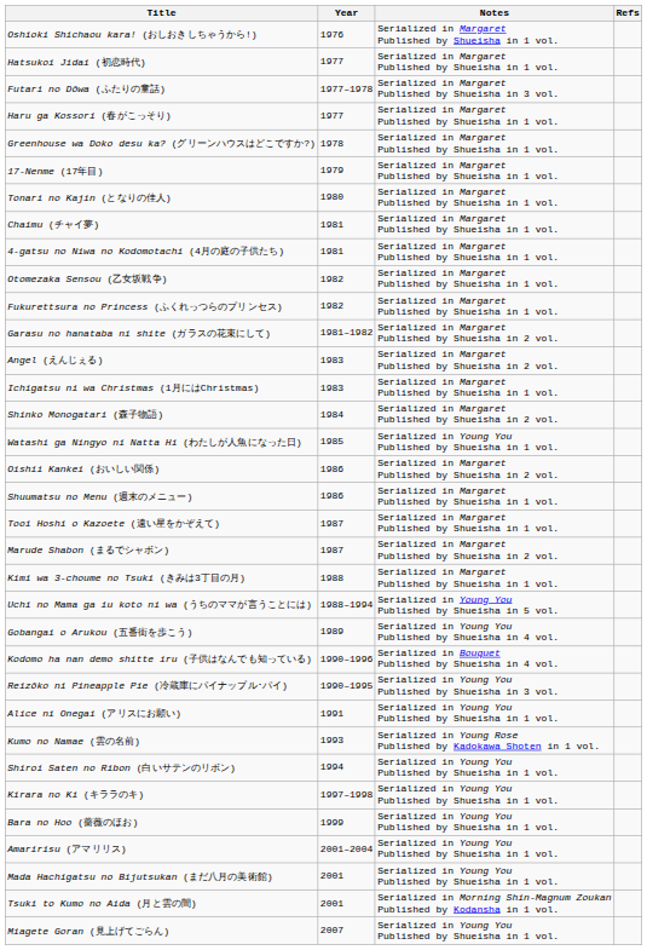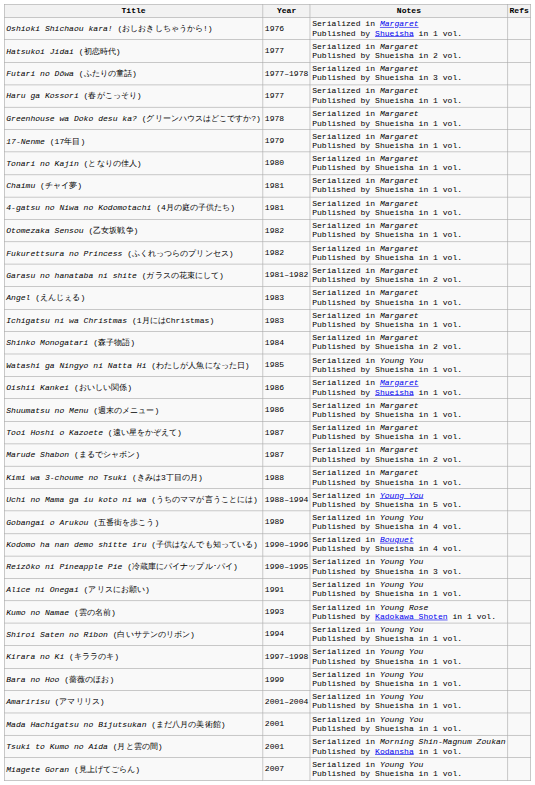 <table class="wikitable sortable">
 <tr>
 <th>Title</th>
 <th>Year</th>
 <th>Notes</th>
 <th>Refs</th>
 </tr>
 <tr>
 <td><em>Oshioki Shichaou kara!</em> (おしおきしちゃうから!)</td>
 <td>1976</td>
 <td>Serialized in <em><a href='#'>Margaret</a></em><br>Published by <a href='#'>Shueisha</a> in 1 vol.</td>
 <td></td>
 </tr>
 <tr>
 <td><em>Hatsukoi Jidai</em> (初恋時代)</td>
 <td>1977</td>
-<td>Serialized in <em>Margaret</em><br>Published by Shueisha in 1 vol.</td>
+<td>Serialized in <em>Margaret</em><br>Published by Shueisha in 2 vol.</td>
 <td></td>
 </tr>
 <tr>
 <td><em>Futari no Dōwa</em> (ふたりの童話)</td>
 <td>1977–1978</td>
 <td>Serialized in <em>Margaret</em><br>Published by Shueisha in 3 vol.</td>
 <td></td>
 </tr>
 <tr>
 <td><em>Haru ga Kossori</em> (春がこっそり)</td>
 <td>1977</td>
 <td>Serialized in <em>Margaret</em><br>Published by Shueisha in 1 vol.</td>
 <td></td>
 </tr>
 <tr>
 <td><em>Greenhouse wa Doko desu ka?</em> (グリーンハウスはどこですか?)</td>
 <td>1978</td>
 <td>Serialized in <em>Margaret</em><br>Published by Shueisha in 1 vol.</td>
 <td></td>
 </tr>
 <tr>
 <td><em>17-Nenme</em> (17年目)</td>
 <td>1979</td>
 <td>Serialized in <em>Margaret</em><br>Published by Shueisha in 1 vol.</td>
 <td></td>
 </tr>
 <tr>
 <td><em>Tonari no Kajin</em> (となりの佳人)</td>
 <td>1980</td>
 <td>Serialized in <em>Margaret</em><br>Published by Shueisha in 1 vol.</td>
 <td></td>
 </tr>
 <tr>
 <td><em>Chaimu</em> (チャイ夢)</td>
 <td>1981</td>
 <td>Serialized in <em>Margaret</em><br>Published by Shueisha in 1 vol.</td>
 <td></td>
 </tr>
 <tr>
 <td><em>4-gatsu no Niwa no Kodomotachi</em> (4月の庭の子供たち)</td>
 <td>1981</td>
 <td>Serialized in <em>Margaret</em><br>Published by Shueisha in 1 vol.</td>
 <td></td>
 </tr>
 <tr>
 <td><em>Otomezaka Sensou</em> (乙女坂戦争)</td>
 <td>1982</td>
 <td>Serialized in <em>Margaret</em><br>Published by Shueisha in 1 vol.</td>
 <td></td>
 </tr>
 <tr>
 <td><em>Fukurettsura no Princess</em> (ふくれっつらのプリンセス)</td>
 <td>1982</td>
 <td>Serialized in <em>Margaret</em><br>Published by Shueisha in 1 vol.</td>
 <td></td>
 </tr>
 <tr>
 <td><em>Garasu no hanataba ni shite</em> (ガラスの花束にして)</td>
 <td>1981–1982</td>
 <td>Serialized in <em>Margaret</em><br>Published by Shueisha in 2 vol.</td>
 <td></td>
 </tr>
 <tr>
 <td><em>Angel</em> (えんじぇる)</td>
 <td>1983</td>
-<td>Serialized in <em>Margaret</em><br>Published by Shueisha in 2 vol.</td>
+<td>Serialized in <em>Margaret</em><br>Published by Shueisha in 1 vol.</td>
 <td></td>
 </tr>
 <tr>
 <td><em>Ichigatsu ni wa Christmas</em> (1月にはChristmas)</td>
 <td>1983</td>
 <td>Serialized in <em>Margaret</em><br>Published by Shueisha in 1 vol.</td>
 <td></td>
 </tr>
 <tr>
 <td><em>Shinko Monogatari</em> (森子物語)</td>
 <td>1984</td>
 <td>Serialized in <em>Margaret</em><br>Published by Shueisha in 2 vol.</td>
 <td></td>
 </tr>
 <tr>
 <td><em>Watashi ga Ningyo ni Natta Hi</em> (わたしが人魚になった日)</td>
 <td>1985</td>
 <td>Serialized in <em>Young You</em><br>Published by Shueisha in 1 vol.</td>
 <td></td>
 </tr>
 <tr>
 <td><em>Oishii Kankei</em> (おいしい関係)</td>
 <td>1986</td>
-<td>Serialized in <em>Margaret</em><br>Published by Shueisha in 2 vol.</td>
+<td>Serialized in <em><a href='#'>Margaret</a></em><br>Published by <a href='#'>Shueisha</a> in 1 vol.</td>
 <td></td>
 </tr>
 <tr>
 <td><em>Shuumatsu no Menu</em> (週末のメニュー)</td>
 <td>1986</td>
 <td>Serialized in <em>Margaret</em><br>Published by Shueisha in 1 vol.</td>
 <td></td>
 </tr>
 <tr>
 <td><em>Tooi Hoshi o Kazoete</em> (遠い星をかぞえて)</td>
 <td>1987</td>
 <td>Serialized in <em>Margaret</em><br>Published by Shueisha in 1 vol.</td>
 <td></td>
 </tr>
 <tr>
 <td><em>Marude Shabon</em> (まるでシャボン)</td>
 <td>1987</td>
 <td>Serialized in <em>Margaret</em><br>Published by Shueisha in 2 vol.</td>
 <td></td>
 </tr>
 <tr>
 <td><em>Kimi wa 3-choume no Tsuki</em> (きみは3丁目の月)</td>
 <td>1988</td>
 <td>Serialized in <em>Margaret</em><br>Published by Shueisha in 1 vol.</td>
 <td></td>
 </tr>
 <tr>
 <td><em>Uchi no Mama ga iu koto ni wa</em> (うちのママが言うことには)</td>
 <td>1988–1994</td>
 <td>Serialized in <em><a href='#'>Young You</a></em><br>Published by Shueisha in 5 vol.</td>
 <td></td>
 </tr>
 <tr>
 <td><em>Gobangai o Arukou</em> (五番街を歩こう)</td>
 <td>1989</td>
 <td>Serialized in <em>Young You</em><br>Published by Shueisha in 4 vol.</td>
 <td></td>
 </tr>
 <tr>
 <td><em>Kodomo ha nan demo shitte iru</em> (子供はなんでも知っている)</td>
 <td>1990–1996</td>
 <td>Serialized in <em><a href='#'>Bouquet</a></em><br>Published by Shueisha in 4 vol.</td>
 <td></td>
 </tr>
 <tr>
 <td><em>Reizōko ni Pineapple Pie</em> (冷蔵庫にパイナップル･パイ)</td>
 <td>1990–1995</td>
 <td>Serialized in <em>Young You</em><br>Published by Shueisha in 3 vol.</td>
 <td></td>
 </tr>
 <tr>
 <td><em>Alice ni Onegai</em> (アリスにお願い)</td>
 <td>1991</td>
 <td>Serialized in <em>Young You</em><br>Published by Shueisha in 1 vol.</td>
 <td></td>
 </tr>
 <tr>
 <td><em>Kumo no Namae</em> (雲の名前)</td>
 <td>1993</td>
 <td>Serialized in <em>Young Rose</em><br>Published by <a href='#'>Kadokawa Shoten</a> in 1 vol.</td>
 <td></td>
 </tr>
 <tr>
 <td><em>Shiroi Saten no Ribon</em> (白いサテンのリボン)</td>
 <td>1994</td>
 <td>Serialized in <em>Young You</em><br>Published by Shueisha in 1 vol.</td>
 <td></td>
 </tr>
 <tr>
 <td><em>Kirara no Ki</em> (キララのキ)</td>
 <td>1997–1998</td>
 <td>Serialized in <em>Young You</em><br>Published by Shueisha in 1 vol.</td>
 <td></td>
 </tr>
 <tr>
 <td><em>Bara no Hoo</em> (薔薇のほお)</td>
 <td>1999</td>
 <td>Serialized in <em>Young You</em><br>Published by Shueisha in 1 vol.</td>
 <td></td>
 </tr>
 <tr>
 <td><em>Amaririsu</em> (アマリリス)</td>
 <td>2001–2004</td>
 <td>Serialized in <em>Young You</em><br>Published by Shueisha in 1 vol.</td>
 <td></td>
 </tr>
 <tr>
 <td><em>Mada Hachigatsu no Bijutsukan</em> (まだ八月の美術館)</td>
 <td>2001</td>
 <td>Serialized in <em>Young You</em><br>Published by Shueisha in 1 vol.</td>
 <td></td>
 </tr>
 <tr>
 <td><em>Tsuki to Kumo no Aida</em> (月と雲の間)</td>
 <td>2001</td>
 <td>Serialized in <em>Morning Shin-Magnum Zoukan</em><br>Published by <a href='#'>Kodansha</a> in 1 vol.</td>
 <td></td>
 </tr>
 <tr>
 <td><em>Miagete Goran</em> (見上げてごらん)</td>
 <td>2007</td>
 <td>Serialized in <em>Young You</em><br>Published by Shueisha in 1 vol.</td>
 <td></td>
 </tr>
 </table>
